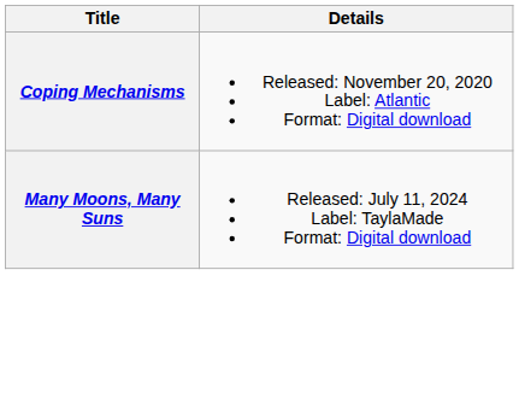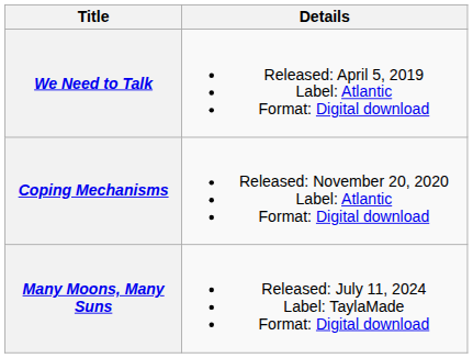 <table class="wikitable plainrowheaders" style="text-align:center;">
 <tr>
 <th scope="col" style="width:11em;">Title</th>
 <th scope="col" style="width:18em;">Details</th>
+</tr>
+<tr>
+<th scope="row"><em><a href='#'>We Need to Talk</a></em></th>
+<td><br><ul><li>Released: April 5, 2019</li><li>Label: <a href='#'>Atlantic</a></li><li>Format: <a href='#'>Digital download</a></li></ul></td>
 </tr>
 <tr>
 <th scope="row"><em><a href='#'>Coping Mechanisms</a></em></th>
 <td><br><ul><li>Released: November 20, 2020</li><li>Label: <a href='#'>Atlantic</a></li><li>Format: <a href='#'>Digital download</a></li></ul></td>
 </tr>
 <tr>
 <th scope="row"><em><a href='#'>Many Moons, Many Suns</a></em></th>
 <td><br><ul><li>Released: July 11, 2024</li><li>Label: TaylaMade</li><li>Format: <a href='#'>Digital download</a></li></ul></td>
 </tr>
 </table>
